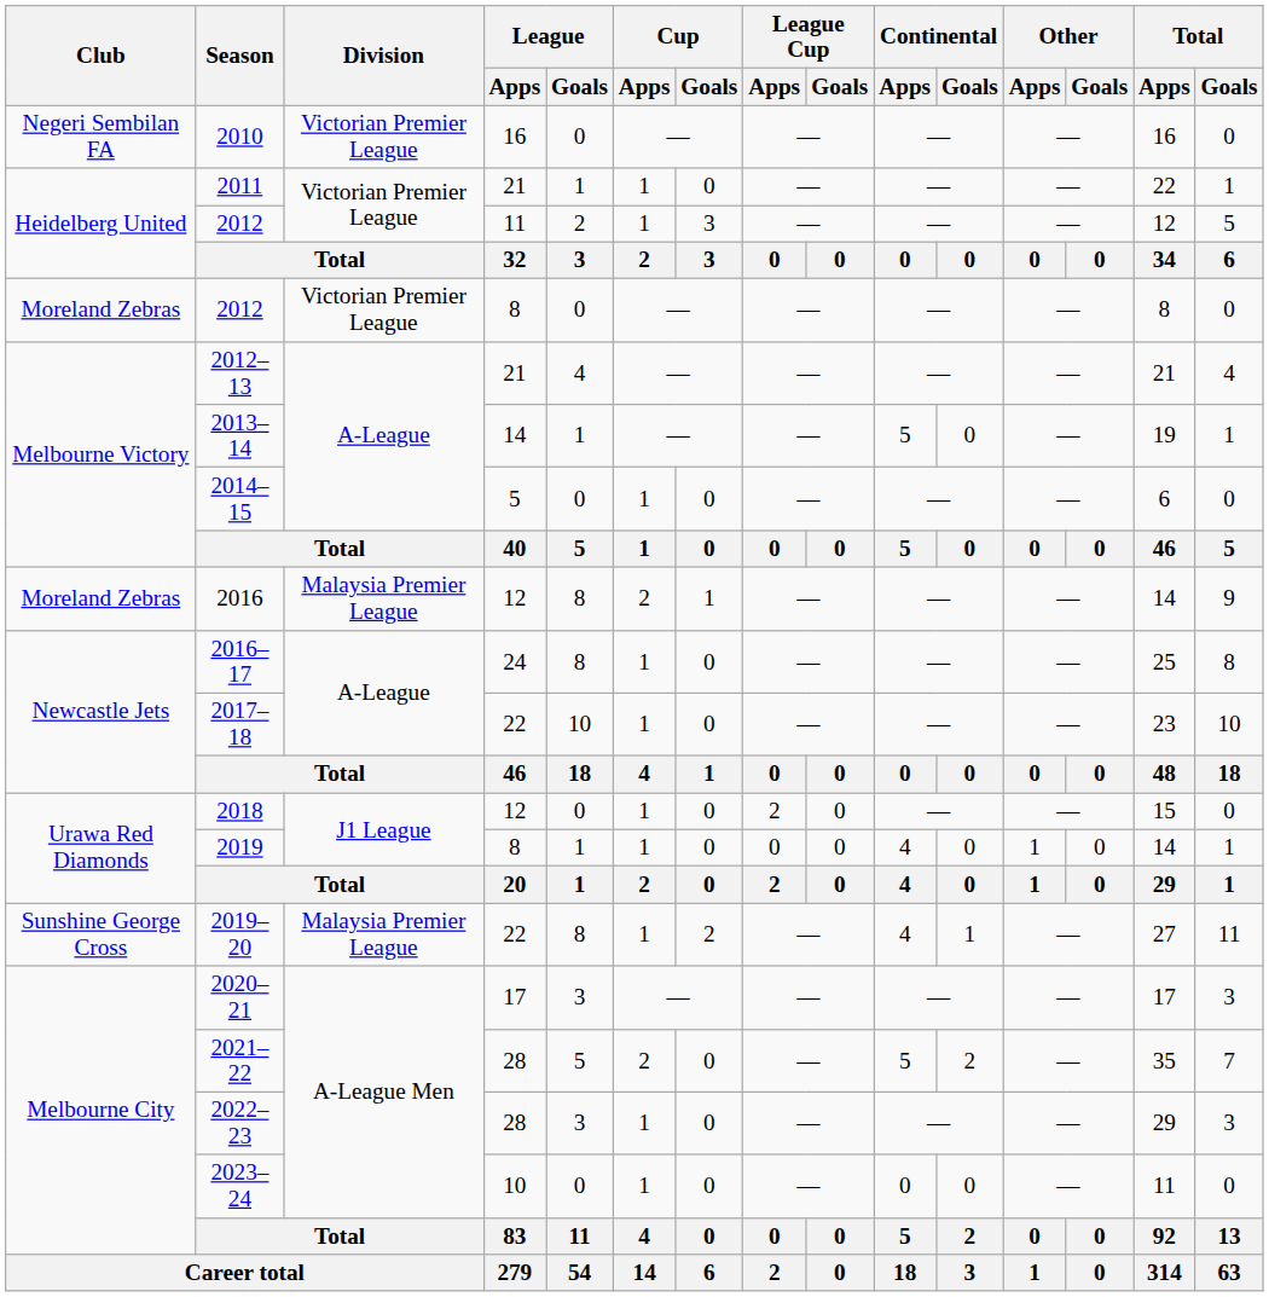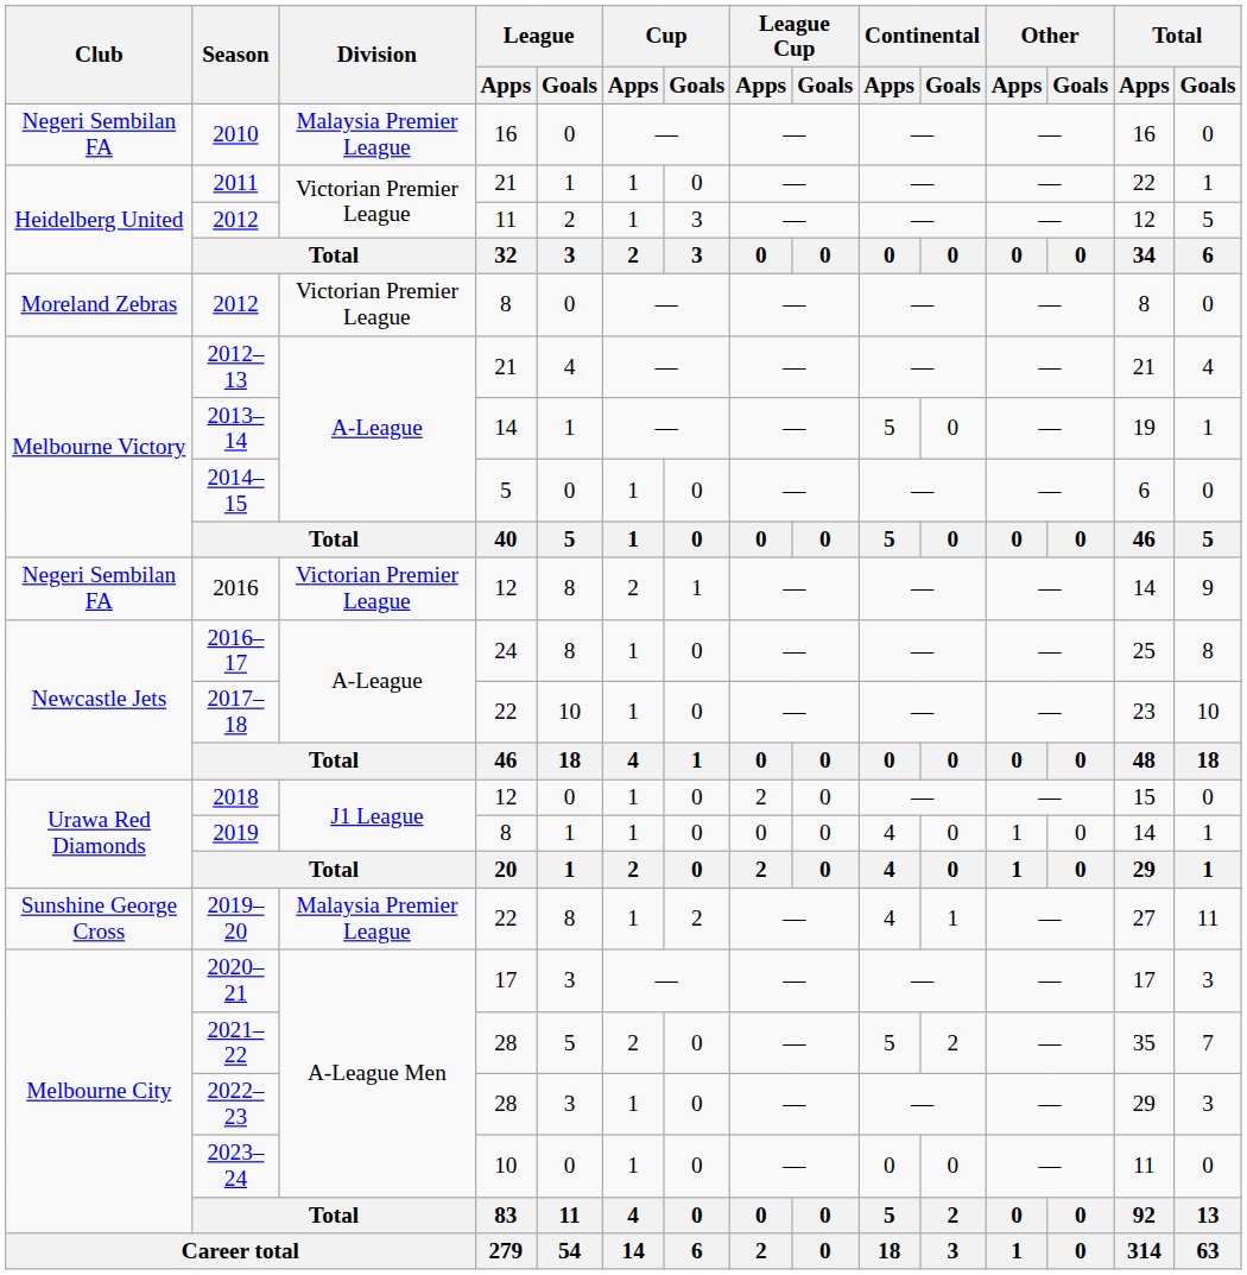 <table class="wikitable" style="text-align: center;">
 <tr>
 <th rowspan="2">Club</th>
 <th rowspan="2">Season</th>
 <th rowspan="2">Division</th>
 <th colspan="2">League</th>
 <th colspan="2">Cup</th>
 <th colspan="2">League Cup</th>
 <th colspan="2">Continental</th>
 <th colspan="2">Other</th>
 <th colspan="2">Total</th>
 </tr>
 <tr>
 <th>Apps</th>
 <th>Goals</th>
 <th>Apps</th>
 <th>Goals</th>
 <th>Apps</th>
 <th>Goals</th>
 <th>Apps</th>
 <th>Goals</th>
 <th>Apps</th>
 <th>Goals</th>
 <th>Apps</th>
 <th>Goals</th>
 </tr>
 <tr>
 <td><a href='#'>Negeri Sembilan FA</a></td>
 <td><a href='#'>2010</a></td>
-<td><a href='#'>Victorian Premier League</a></td>
+<td><a href='#'>Malaysia Premier League</a></td>
 <td>16</td>
 <td>0</td>
 <td colspan=2>—</td>
 <td colspan=2>—</td>
 <td colspan=2>—</td>
 <td colspan=2>—</td>
 <td>16</td>
 <td>0</td>
 </tr>
 <tr>
 <td rowspan="3"><a href='#'>Heidelberg United</a></td>
 <td><a href='#'>2011</a></td>
 <td rowspan="2">Victorian Premier League</td>
 <td>21</td>
 <td>1</td>
 <td>1</td>
 <td>0</td>
 <td colspan=2>—</td>
 <td colspan=2>—</td>
 <td colspan=2>—</td>
 <td>22</td>
 <td>1</td>
 </tr>
 <tr>
 <td><a href='#'>2012</a></td>
 <td>11</td>
 <td>2</td>
 <td>1</td>
 <td>3</td>
 <td colspan=2>—</td>
 <td colspan=2>—</td>
 <td colspan=2>—</td>
 <td>12</td>
 <td>5</td>
 </tr>
 <tr>
 <th colspan="2">Total</th>
 <th>32</th>
 <th>3</th>
 <th>2</th>
 <th>3</th>
 <th>0</th>
 <th>0</th>
 <th>0</th>
 <th>0</th>
 <th>0</th>
 <th>0</th>
 <th>34</th>
 <th>6</th>
 </tr>
 <tr>
 <td><a href='#'>Moreland Zebras</a></td>
 <td><a href='#'>2012</a></td>
 <td>Victorian Premier League</td>
 <td>8</td>
 <td>0</td>
 <td colspan=2>—</td>
 <td colspan="2">—</td>
 <td colspan="2">—</td>
 <td colspan="2">—</td>
 <td>8</td>
 <td>0</td>
 </tr>
 <tr>
 <td rowspan="4"><a href='#'>Melbourne Victory</a></td>
 <td><a href='#'>2012–13</a></td>
 <td rowspan="3"><a href='#'>A-League</a></td>
 <td>21</td>
 <td>4</td>
 <td colspan="2">—</td>
 <td colspan="2">—</td>
 <td colspan="2">—</td>
 <td colspan="2">—</td>
 <td>21</td>
 <td>4</td>
 </tr>
 <tr>
 <td><a href='#'>2013–14</a></td>
 <td>14</td>
 <td>1</td>
 <td colspan="2">—</td>
 <td colspan="2">—</td>
 <td>5</td>
 <td>0</td>
 <td colspan="2">—</td>
 <td>19</td>
 <td>1</td>
 </tr>
 <tr>
 <td><a href='#'>2014–15</a></td>
 <td>5</td>
 <td>0</td>
 <td>1</td>
 <td>0</td>
 <td colspan="2">—</td>
 <td colspan="2">—</td>
 <td colspan="2">—</td>
 <td>6</td>
 <td>0</td>
 </tr>
 <tr>
 <th colspan="2">Total</th>
 <th>40</th>
 <th>5</th>
 <th>1</th>
 <th>0</th>
 <th>0</th>
 <th>0</th>
 <th>5</th>
 <th>0</th>
 <th>0</th>
 <th>0</th>
 <th>46</th>
 <th>5</th>
 </tr>
 <tr>
-<td><a href='#'>Moreland Zebras</a></td>
+<td><a href='#'>Negeri Sembilan FA</a></td>
 <td>2016</td>
-<td><a href='#'>Malaysia Premier League</a></td>
+<td><a href='#'>Victorian Premier League</a></td>
 <td>12</td>
 <td>8</td>
 <td>2</td>
 <td>1</td>
 <td colspan="2">—</td>
 <td colspan="2">—</td>
 <td colspan="2">—</td>
 <td>14</td>
 <td>9</td>
 </tr>
 <tr>
 <td rowspan="3"><a href='#'>Newcastle Jets</a></td>
 <td><a href='#'>2016–17</a></td>
 <td rowspan="2">A-League</td>
 <td>24</td>
 <td>8</td>
 <td>1</td>
 <td>0</td>
 <td colspan="2">—</td>
 <td colspan="2">—</td>
 <td colspan="2">—</td>
 <td>25</td>
 <td>8</td>
 </tr>
 <tr>
 <td><a href='#'>2017–18</a></td>
 <td>22</td>
 <td>10</td>
 <td>1</td>
 <td>0</td>
 <td colspan="2">—</td>
 <td colspan="2">—</td>
 <td colspan="2">—</td>
 <td>23</td>
 <td>10</td>
 </tr>
 <tr>
 <th colspan="2">Total</th>
 <th>46</th>
 <th>18</th>
 <th>4</th>
 <th>1</th>
 <th>0</th>
 <th>0</th>
 <th>0</th>
 <th>0</th>
 <th>0</th>
 <th>0</th>
 <th>48</th>
 <th>18</th>
 </tr>
 <tr>
 <td rowspan="3"><a href='#'>Urawa Red Diamonds</a></td>
 <td><a href='#'>2018</a></td>
 <td rowspan="2"><a href='#'>J1 League</a></td>
 <td>12</td>
 <td>0</td>
 <td>1</td>
 <td>0</td>
 <td>2</td>
 <td>0</td>
 <td colspan="2">—</td>
 <td colspan="2">—</td>
 <td>15</td>
 <td>0</td>
 </tr>
 <tr>
 <td><a href='#'>2019</a></td>
 <td>8</td>
 <td>1</td>
 <td>1</td>
 <td>0</td>
 <td>0</td>
 <td>0</td>
 <td>4</td>
 <td>0</td>
 <td>1</td>
 <td>0</td>
 <td>14</td>
 <td>1</td>
 </tr>
 <tr>
 <th colspan="2">Total</th>
 <th>20</th>
 <th>1</th>
 <th>2</th>
 <th>0</th>
 <th>2</th>
 <th>0</th>
 <th>4</th>
 <th>0</th>
 <th>1</th>
 <th>0</th>
 <th>29</th>
 <th>1</th>
 </tr>
 <tr>
 <td><a href='#'>Sunshine George Cross</a></td>
 <td><a href='#'>2019–20</a></td>
 <td><a href='#'>Malaysia Premier League</a></td>
 <td>22</td>
 <td>8</td>
 <td>1</td>
 <td>2</td>
 <td colspan="2">—</td>
 <td>4</td>
 <td>1</td>
 <td colspan="2">—</td>
 <td>27</td>
 <td>11</td>
 </tr>
 <tr>
 <td rowspan="5"><a href='#'>Melbourne City</a></td>
 <td><a href='#'>2020–21</a></td>
 <td rowspan="4">A-League Men</td>
 <td>17</td>
 <td>3</td>
 <td colspan="2">—</td>
 <td colspan="2">—</td>
 <td colspan="2">—</td>
 <td colspan="2">—</td>
 <td>17</td>
 <td>3</td>
 </tr>
 <tr>
 <td><a href='#'>2021–22</a></td>
 <td>28</td>
 <td>5</td>
 <td>2</td>
 <td>0</td>
 <td colspan="2">—</td>
 <td>5</td>
 <td>2</td>
 <td colspan="2">—</td>
 <td>35</td>
 <td>7</td>
 </tr>
 <tr>
 <td><a href='#'>2022–23</a></td>
 <td>28</td>
 <td>3</td>
 <td>1</td>
 <td>0</td>
 <td colspan="2">—</td>
 <td colspan="2">—</td>
 <td colspan="2">—</td>
 <td>29</td>
 <td>3</td>
 </tr>
 <tr>
 <td><a href='#'>2023–24</a></td>
 <td>10</td>
 <td>0</td>
 <td>1</td>
 <td>0</td>
 <td colspan=2>—</td>
 <td>0</td>
 <td>0</td>
 <td colspan=2>—</td>
 <td>11</td>
 <td>0</td>
 </tr>
 <tr>
 <th colspan="2">Total</th>
 <th>83</th>
 <th>11</th>
 <th>4</th>
 <th>0</th>
 <th>0</th>
 <th>0</th>
 <th>5</th>
 <th>2</th>
 <th>0</th>
 <th>0</th>
 <th>92</th>
 <th>13</th>
 </tr>
 <tr>
 <th colspan="3">Career total</th>
 <th>279</th>
 <th>54</th>
 <th>14</th>
 <th>6</th>
 <th>2</th>
 <th>0</th>
 <th>18</th>
 <th>3</th>
 <th>1</th>
 <th>0</th>
 <th>314</th>
 <th>63</th>
 </tr>
 </table>
